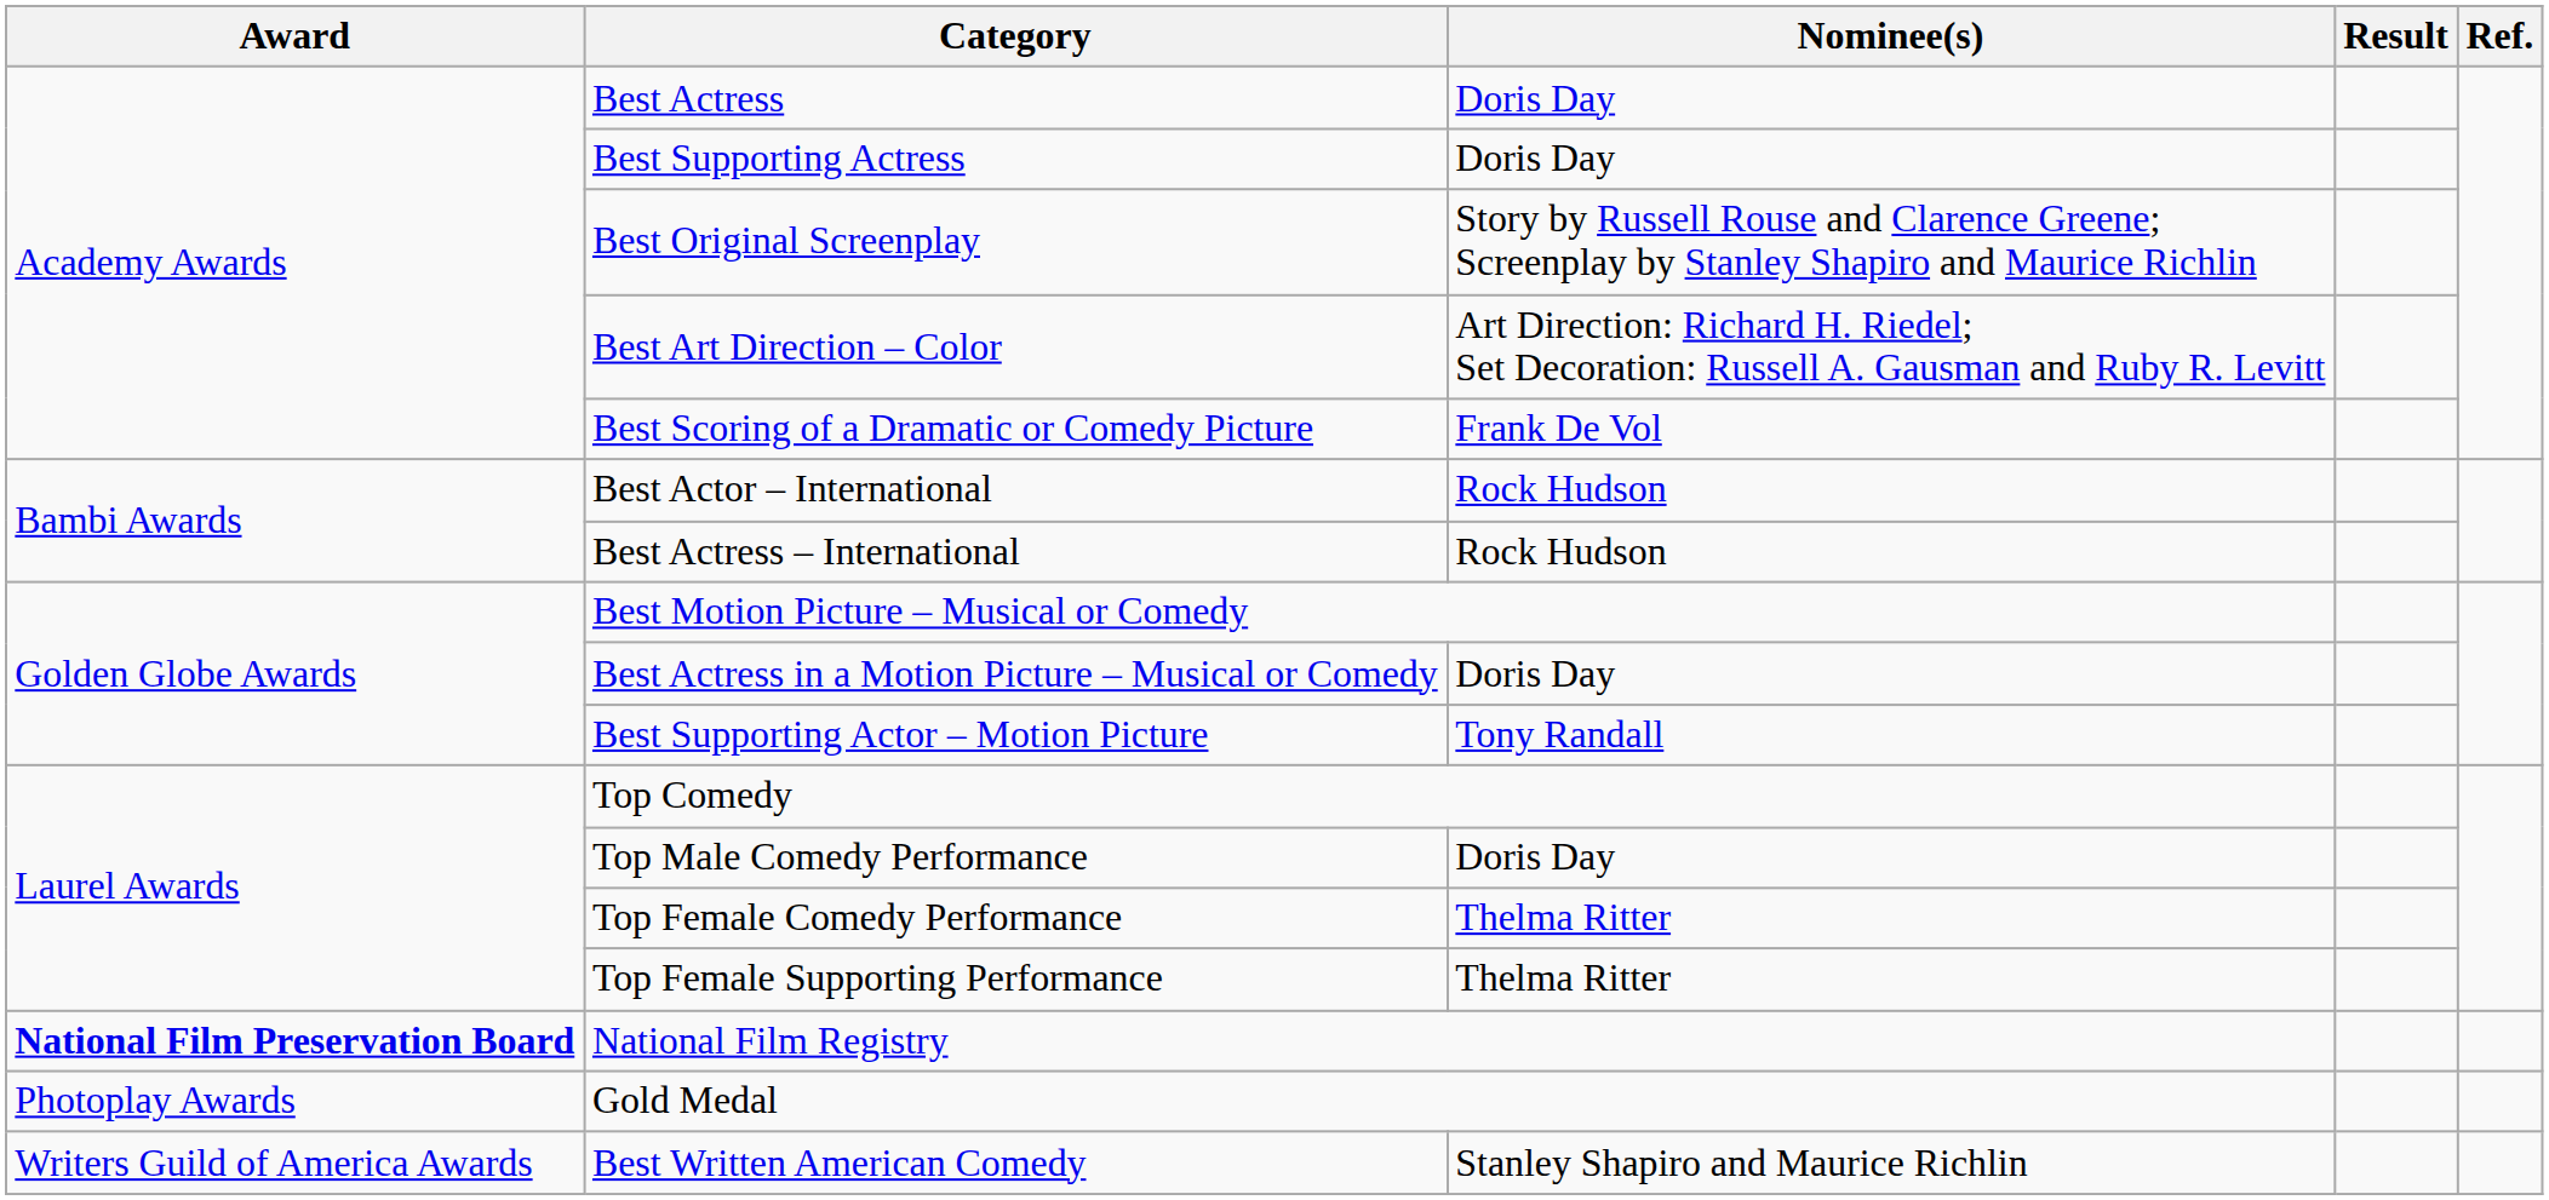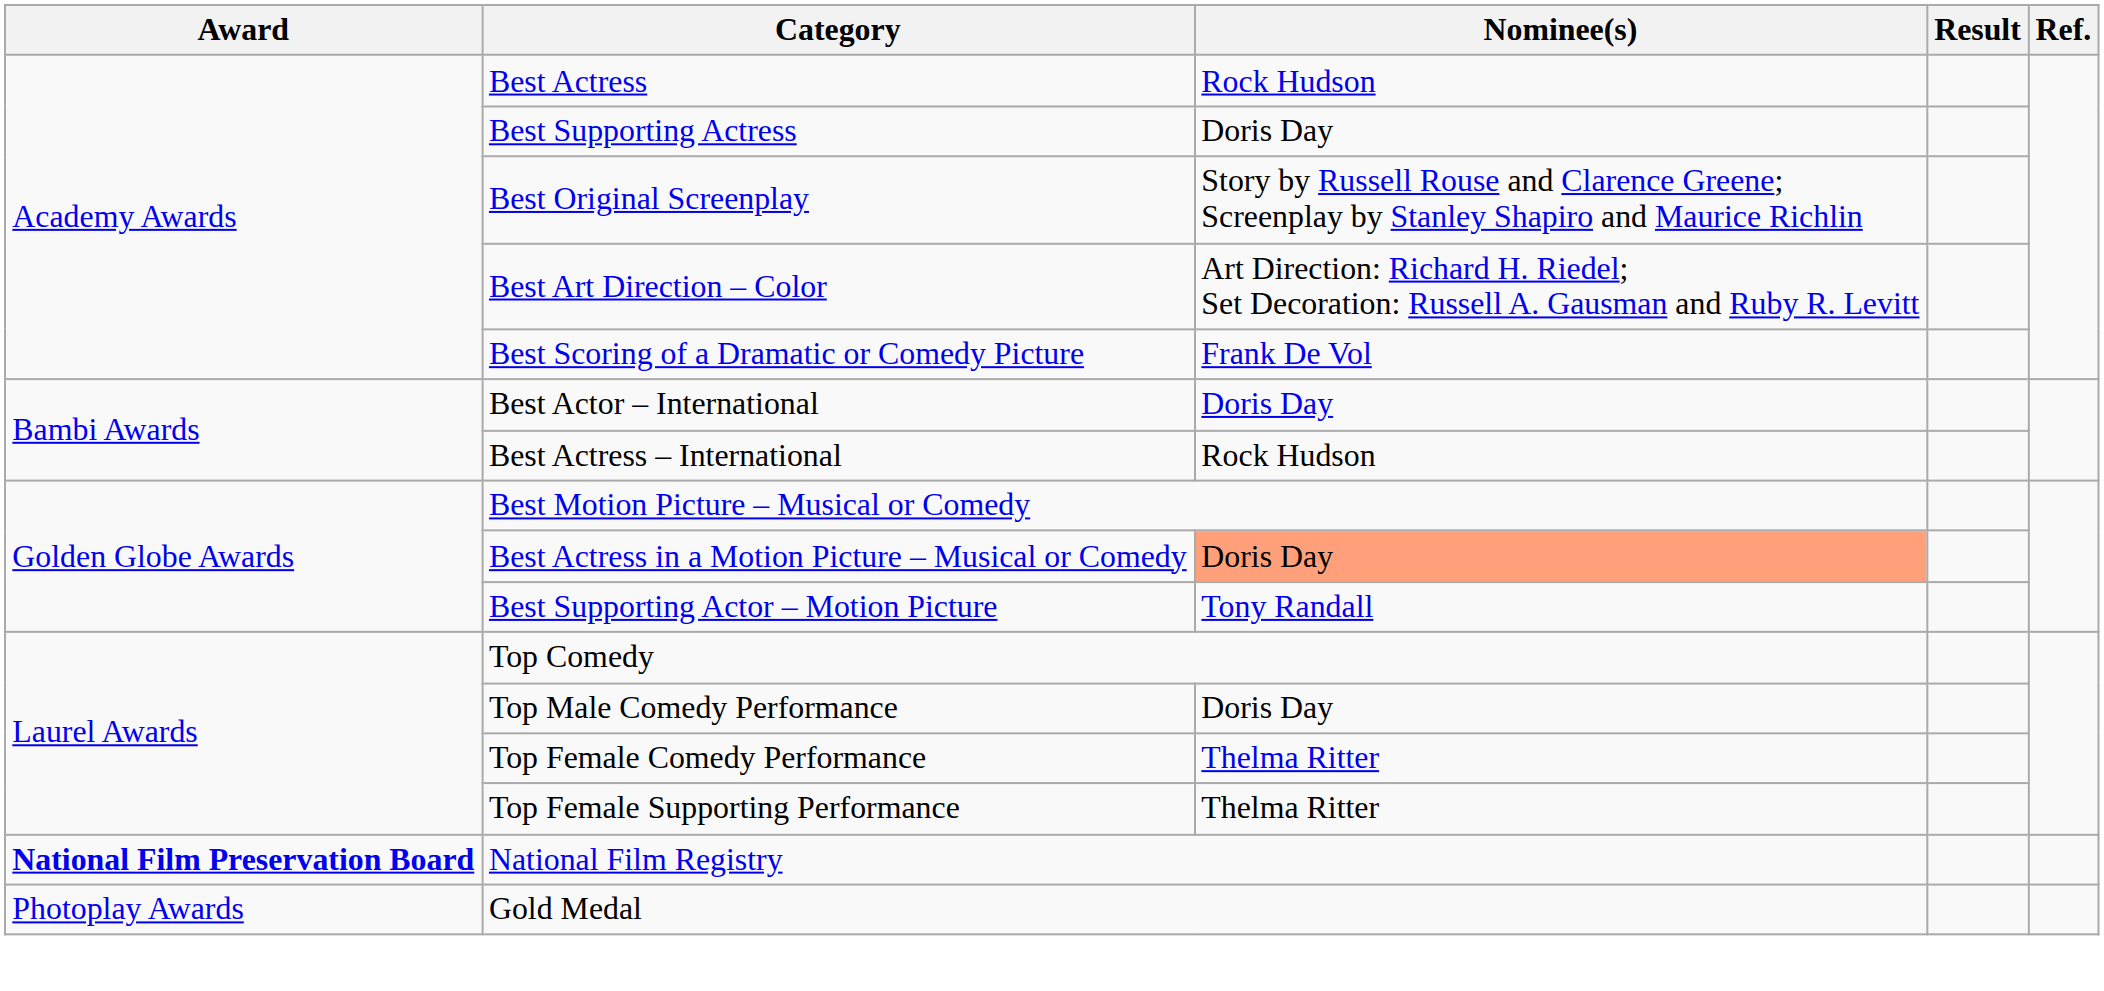 <table class="wikitable plainrowheaders">
 <tr>
 <th>Award</th>
 <th>Category</th>
 <th>Nominee(s)</th>
 <th>Result</th>
 <th>Ref.</th>
 </tr>
 <tr>
 <td rowspan="5"><a href='#'>Academy Awards</a></td>
 <td><a href='#'>Best Actress</a></td>
-<td><a href='#'>Doris Day</a></td>
+<td><a href='#'>Rock Hudson</a></td>
 <td></td>
 <td align="center" rowspan="5"></td>
 </tr>
 <tr>
 <td><a href='#'>Best Supporting Actress</a></td>
 <td>Doris Day</td>
 <td></td>
 </tr>
 <tr>
 <td><a href='#'>Best Original Screenplay</a></td>
 <td>Story by <a href='#'>Russell Rouse</a> and <a href='#'>Clarence Greene</a>; <br> Screenplay by <a href='#'>Stanley Shapiro</a> and <a href='#'>Maurice Richlin</a></td>
 <td></td>
 </tr>
 <tr>
 <td><a href='#'>Best Art Direction – Color</a></td>
 <td>Art Direction: <a href='#'>Richard H. Riedel</a>; <br> Set Decoration: <a href='#'>Russell A. Gausman</a> and <a href='#'>Ruby R. Levitt</a></td>
 <td></td>
 </tr>
 <tr>
 <td><a href='#'>Best Scoring of a Dramatic or Comedy Picture</a></td>
 <td><a href='#'>Frank De Vol</a></td>
 <td></td>
 </tr>
 <tr>
 <td rowspan="2"><a href='#'>Bambi Awards</a></td>
 <td>Best Actor – International</td>
-<td><a href='#'>Rock Hudson</a></td>
+<td><a href='#'>Doris Day</a></td>
 <td></td>
 <td align="center" rowspan="2"></td>
 </tr>
 <tr>
 <td>Best Actress – International</td>
 <td>Rock Hudson</td>
 <td></td>
 </tr>
 <tr>
 <td rowspan="3"><a href='#'>Golden Globe Awards</a></td>
 <td colspan="2"><a href='#'>Best Motion Picture – Musical or Comedy</a></td>
 <td></td>
 <td align="center" rowspan="3"></td>
 </tr>
 <tr>
 <td><a href='#'>Best Actress in a Motion Picture – Musical or Comedy</a></td>
-<td>Doris Day</td>
+<td style="background: lightsalmon;">Doris Day</td>
 <td></td>
 </tr>
 <tr>
 <td><a href='#'>Best Supporting Actor – Motion Picture</a></td>
 <td><a href='#'>Tony Randall</a></td>
 <td></td>
 </tr>
 <tr>
 <td rowspan="4"><a href='#'>Laurel Awards</a></td>
 <td colspan="2">Top Comedy</td>
 <td></td>
 <td align="center" rowspan="4"></td>
 </tr>
 <tr>
 <td>Top Male Comedy Performance</td>
 <td>Doris Day</td>
 <td></td>
 </tr>
 <tr>
 <td>Top Female Comedy Performance</td>
 <td><a href='#'>Thelma Ritter</a></td>
 <td></td>
 </tr>
 <tr>
 <td>Top Female Supporting Performance</td>
 <td>Thelma Ritter</td>
 <td></td>
 </tr>
 <tr>
 <td><strong><a href='#'>National Film Preservation Board</a></strong></td>
 <td colspan="2"><a href='#'>National Film Registry</a></td>
 <td></td>
 <td align="center"></td>
 </tr>
 <tr>
 <td><a href='#'>Photoplay Awards</a></td>
 <td colspan="2">Gold Medal</td>
 <td></td>
 <td align="center"></td>
 </tr>
-<tr>
-<td><a href='#'>Writers Guild of America Awards</a></td>
-<td><a href='#'>Best Written American Comedy</a></td>
-<td>Stanley Shapiro and Maurice Richlin</td>
-<td></td>
-<td align="center"></td>
-</tr>
 </table>
